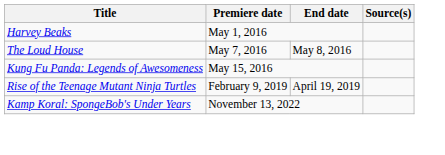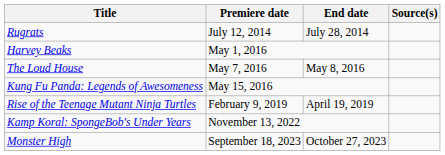 <table class="wikitable sortable">
 <tr>
 <th>Title</th>
 <th>Premiere date</th>
 <th>End date</th>
 <th>Source(s)</th>
+</tr>
+<tr>
+<td><em><a href='#'>Rugrats</a></em></td>
+<td>July 12, 2014</td>
+<td>July 28, 2014</td>
+<td></td>
 </tr>
 <tr>
 <td><em><a href='#'>Harvey Beaks</a></em></td>
 <td colspan=2>May 1, 2016</td>
 <td></td>
 </tr>
 <tr>
 <td><em><a href='#'>The Loud House</a></em></td>
 <td>May 7, 2016</td>
 <td>May 8, 2016</td>
 <td></td>
 </tr>
 <tr>
 <td><em><a href='#'>Kung Fu Panda: Legends of Awesomeness</a></em></td>
 <td colspan=2>May 15, 2016</td>
 <td></td>
 </tr>
 <tr>
 <td><em><a href='#'>Rise of the Teenage Mutant Ninja Turtles</a></em></td>
 <td>February 9, 2019</td>
 <td>April 19, 2019</td>
 <td></td>
 </tr>
 <tr>
 <td><em><a href='#'>Kamp Koral: SpongeBob's Under Years</a></em></td>
 <td colspan=2>November 13, 2022</td>
 <td></td>
 </tr>
+<tr>
+<td><em><a href='#'>Monster High</a></em></td>
+<td>September 18, 2023</td>
+<td>October 27, 2023</td>
+<td></td>
+</tr>
 </table>
